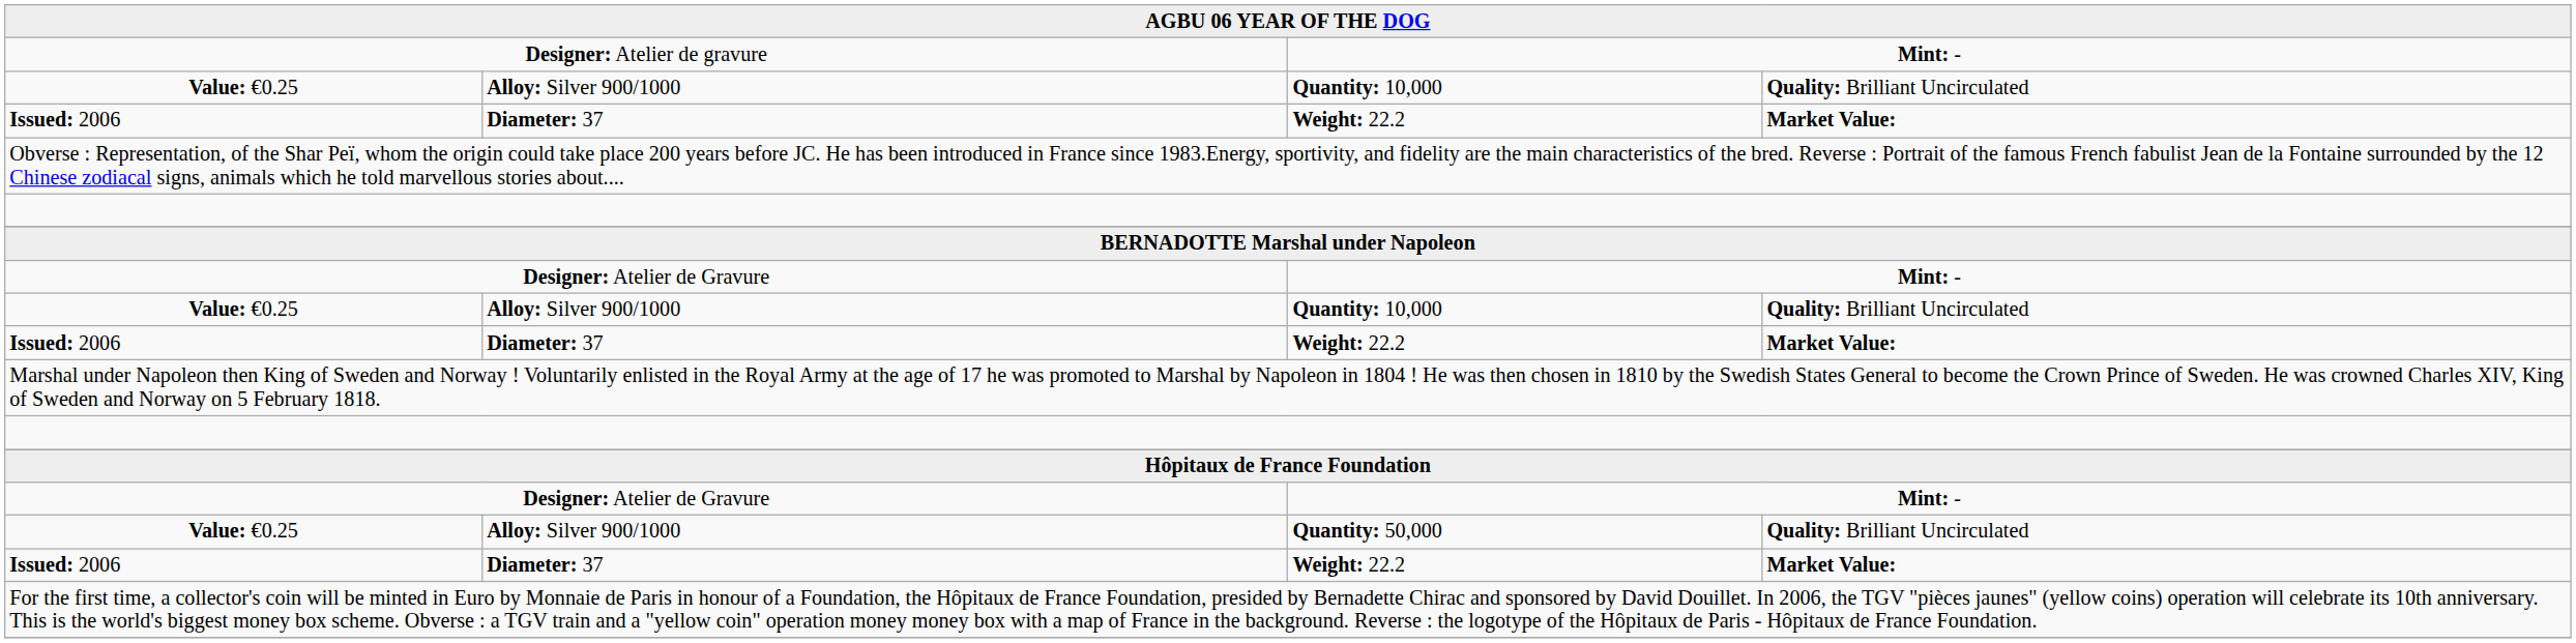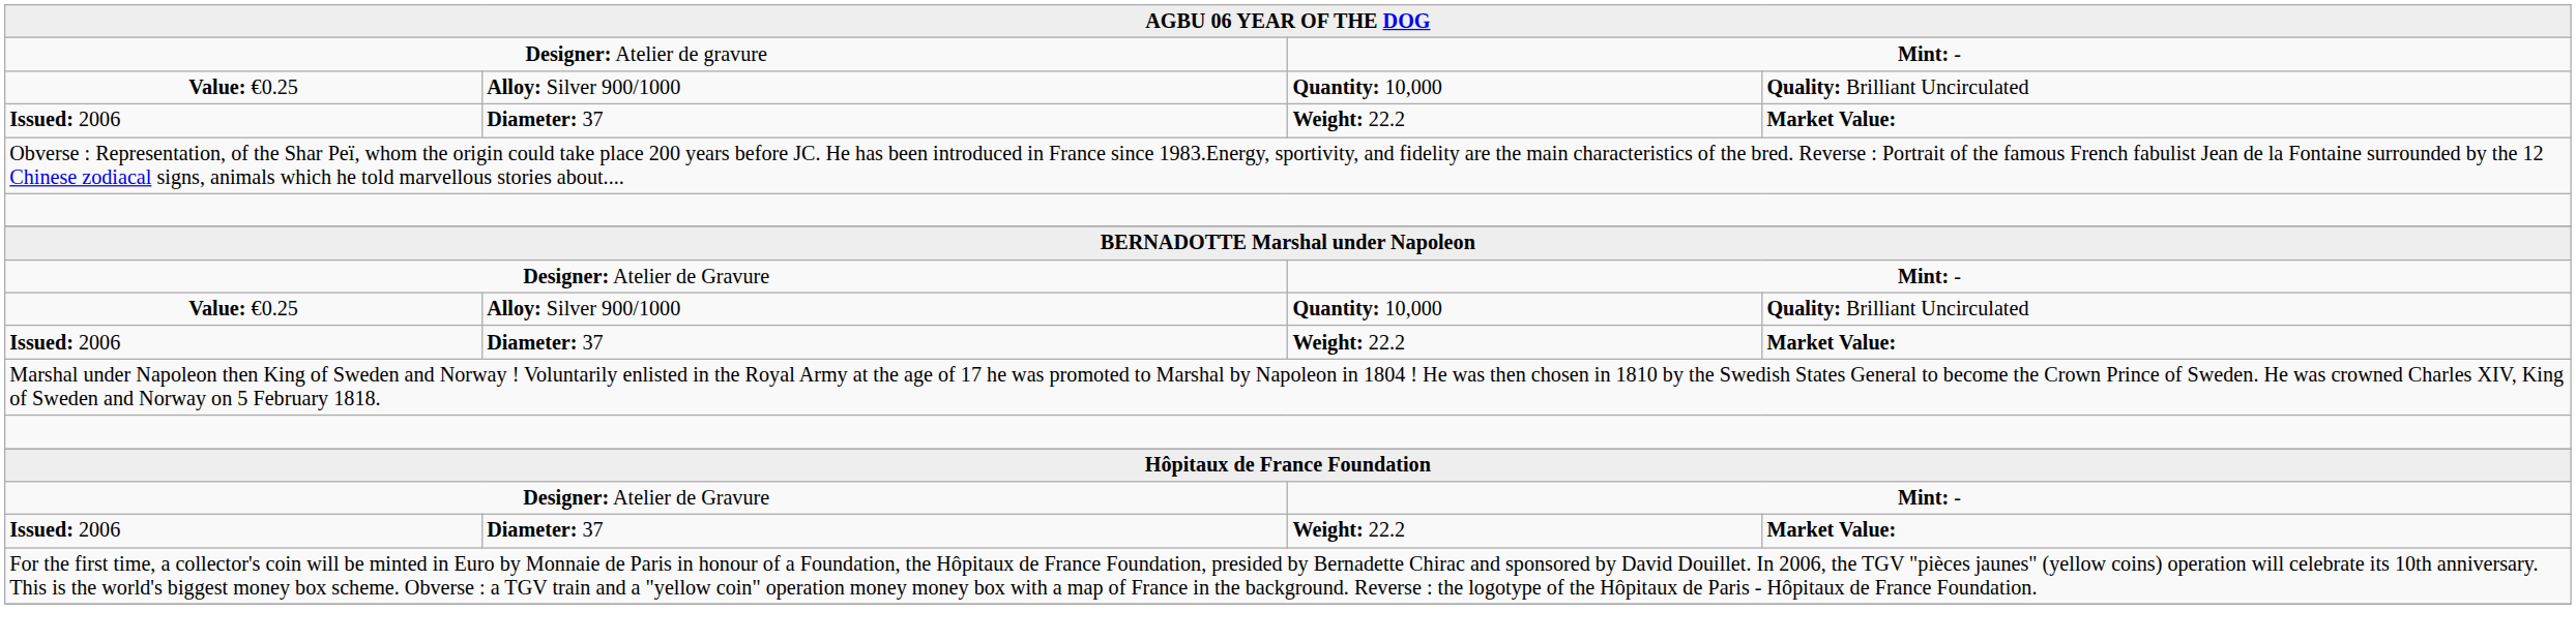 <table class="wikitable">
 <tr>
 <th colspan="4" align=center style="background:#eeeeee;">AGBU 06 YEAR OF THE <a href='#'>DOG</a></th>
 </tr>
 <tr>
 <td colspan="2" width="50%" align=center><strong>Designer:</strong> Atelier de gravure</td>
 <td colspan="2" width="50%" align=center><strong>Mint:</strong> -</td>
 </tr>
 <tr>
 <td align=center><strong>Value:</strong> €0.25</td>
 <td><strong>Alloy:</strong> Silver 900/1000</td>
 <td><strong>Quantity:</strong> 10,000</td>
 <td><strong>Quality:</strong> Brilliant Uncirculated</td>
 </tr>
 <tr>
 <td><strong>Issued:</strong> 2006</td>
 <td><strong>Diameter:</strong> 37</td>
 <td><strong>Weight:</strong> 22.2</td>
 <td><strong>Market Value:</strong></td>
 </tr>
 <tr>
 <td colspan="4" align=left>Obverse : Representation, of the Shar Peï, whom the origin could take place 200 years before JC. He has been introduced in France since 1983.Energy, sportivity, and fidelity are the main characteristics of the bred. Reverse : Portrait of the famous French fabulist Jean de la Fontaine surrounded by the 12 <a href='#'>Chinese zodiacal</a> signs, animals which he told marvellous stories about....</td>
 </tr>
 <tr>
 <td colspan="4"> </td>
 </tr>
 <tr>
 </tr>
 <tr>
 <th colspan="4" align=center style="background:#eeeeee;">BERNADOTTE Marshal under Napoleon</th>
 </tr>
 <tr>
 <td colspan="2" width="50%" align=center><strong>Designer:</strong> Atelier de Gravure</td>
 <td colspan="2" width="50%" align=center><strong>Mint:</strong> -</td>
 </tr>
 <tr>
 <td align=center><strong>Value:</strong> €0.25</td>
 <td><strong>Alloy:</strong> Silver 900/1000</td>
 <td><strong>Quantity:</strong> 10,000</td>
 <td><strong>Quality:</strong> Brilliant Uncirculated</td>
 </tr>
 <tr>
 <td><strong>Issued:</strong> 2006</td>
 <td><strong>Diameter:</strong> 37</td>
 <td><strong>Weight:</strong> 22.2</td>
 <td><strong>Market Value:</strong></td>
 </tr>
 <tr>
 <td colspan="4" align=left>Marshal under Napoleon then King of Sweden and Norway ! Voluntarily enlisted in the Royal Army at the age of 17 he was promoted to Marshal by Napoleon in 1804 ! He was then chosen in 1810 by the Swedish States General to become the Crown Prince of Sweden. He was crowned Charles XIV, King of Sweden and Norway on 5 February 1818.</td>
 </tr>
 <tr>
 <td colspan="4"> </td>
 </tr>
 <tr>
 </tr>
 <tr>
 <th colspan="4" align=center style="background:#eeeeee;">Hôpitaux de France Foundation</th>
 </tr>
 <tr>
 <td colspan="2" width="50%" align=center><strong>Designer:</strong> Atelier de Gravure</td>
 <td colspan="2" width="50%" align=center><strong>Mint:</strong> -</td>
 </tr>
 <tr>
-<td align=center><strong>Value:</strong> €0.25</td>
-<td><strong>Alloy:</strong> Silver 900/1000</td>
-<td><strong>Quantity:</strong> 50,000</td>
-<td><strong>Quality:</strong> Brilliant Uncirculated</td>
-</tr>
-<tr>
 <td><strong>Issued:</strong> 2006</td>
 <td><strong>Diameter:</strong> 37</td>
 <td><strong>Weight:</strong> 22.2</td>
 <td><strong>Market Value:</strong></td>
 </tr>
 <tr>
 <td colspan="4" align=left>For the first time, a collector's coin will be minted in Euro by Monnaie de Paris in honour of a Foundation, the Hôpitaux de France Foundation, presided by Bernadette Chirac and sponsored by David Douillet. In 2006, the TGV "pièces jaunes" (yellow coins) operation will celebrate its 10th anniversary. This is the world's biggest money box scheme. Obverse : a TGV train and a "yellow coin" operation money money box with a map of France in the background. Reverse : the logotype of the Hôpitaux de Paris - Hôpitaux de France Foundation.</td>
 </tr>
 <tr>
 </tr>
 </table>
